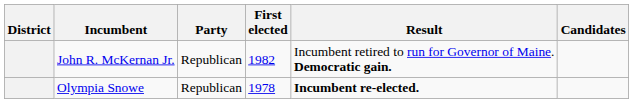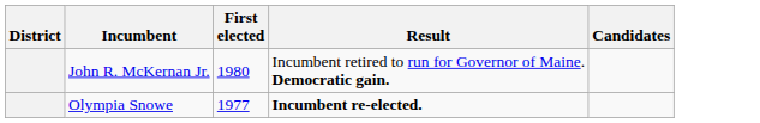 <table class=wikitable>
 <tr valign=bottom>
 <th>District</th>
 <th>Incumbent</th>
-<th>Party</th>
 <th>First<br>elected</th>
 <th>Result</th>
 <th>Candidates</th>
 </tr>
 <tr>
 <th></th>
 <td><a href='#'>John R. McKernan Jr.</a></td>
-<td>Republican</td>
-<td><a href='#'>1982</a></td>
+<td><a href='#'>1980</a></td>
 <td>Incumbent retired to <a href='#'>run for Governor of Maine</a>.<br><strong>Democratic gain.</strong></td>
 <td nowrap></td>
 </tr>
 <tr>
 <th></th>
 <td><a href='#'>Olympia Snowe</a></td>
-<td>Republican</td>
-<td><a href='#'>1978</a></td>
+<td><a href='#'>1977</a></td>
 <td><strong>Incumbent re-elected.</strong></td>
 <td nowrap></td>
 </tr>
 </table>
